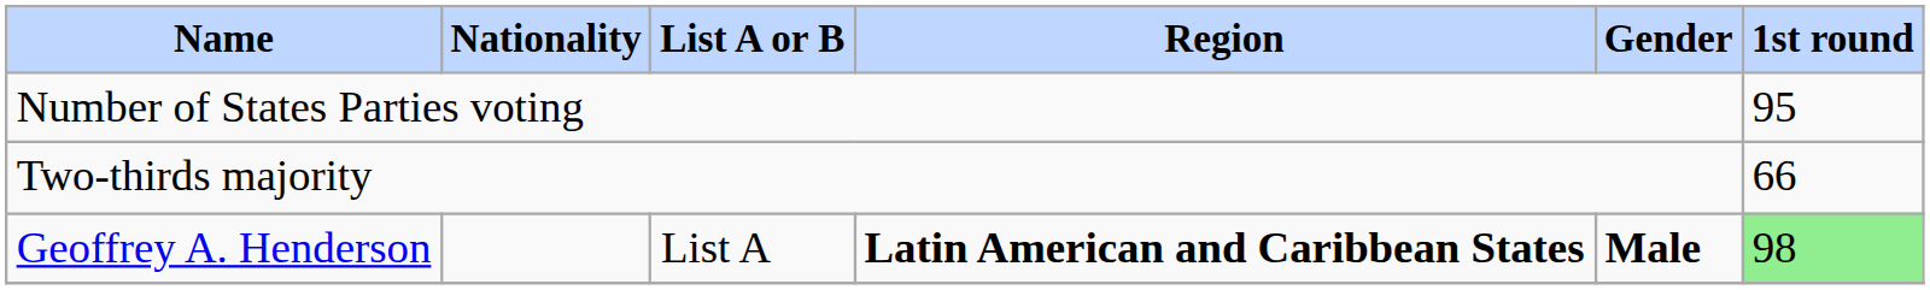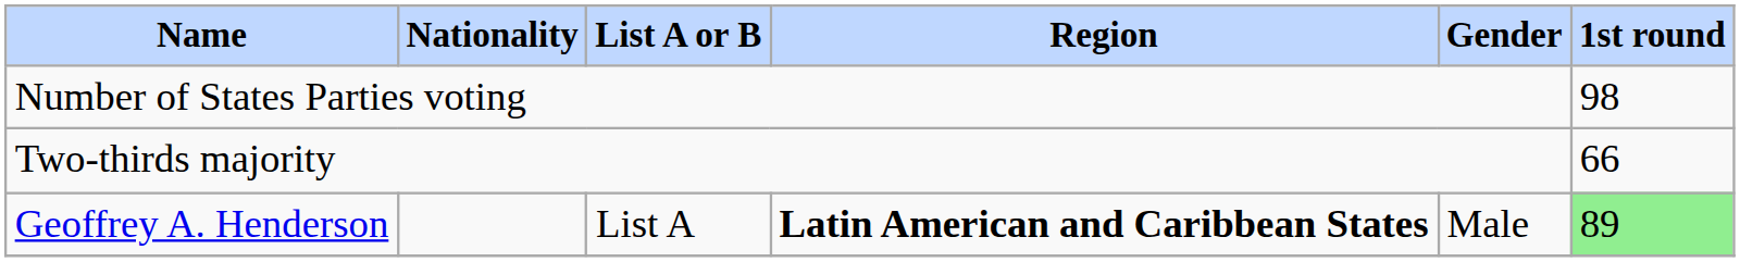 <table class="wikitable">
 <tr bgcolor=#BFD7FF align="center" style="font-size:90%;">
 <td><strong>Name</strong></td>
 <td><strong>Nationality</strong></td>
 <td><strong>List A or B</strong></td>
 <td><strong>Region</strong></td>
 <td><strong>Gender</strong></td>
 <td><strong>1st round</strong></td>
 </tr>
 <tr>
 <td colspan=5>Number of States Parties voting</td>
-<td>95</td>
+<td>98</td>
 </tr>
 <tr>
 <td colspan=5>Two-thirds majority</td>
 <td>66</td>
 </tr>
 <tr>
 <td><a href='#'>Geoffrey A. Henderson</a></td>
 <td></td>
 <td>List A</td>
 <td><strong>Latin American and Caribbean States</strong></td>
-<td><strong>Male</strong></td>
-<td bgcolor="lightgreen">98</td>
+<td>Male</td>
+<td bgcolor="lightgreen">89</td>
 </tr>
 <tr>
 </tr>
 </table>
